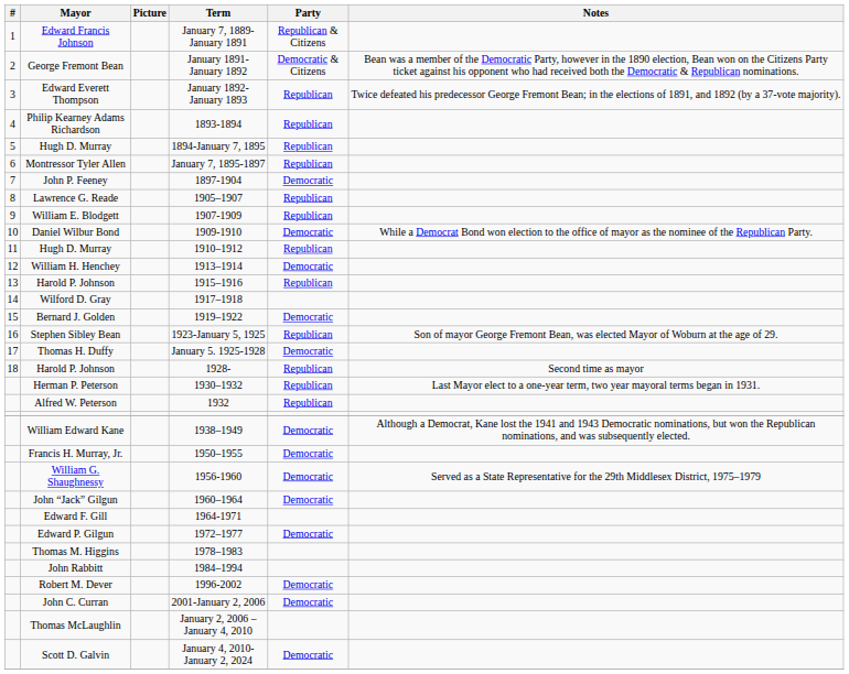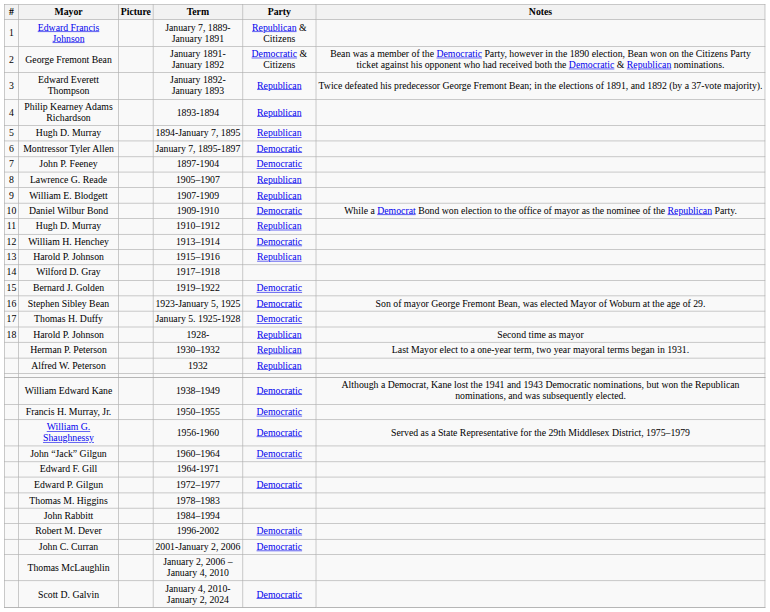 <table class=wikitable style="text-align:center">
 <tr>
 <th>#</th>
 <th>Mayor</th>
 <th>Picture</th>
 <th>Term</th>
 <th>Party</th>
 <th>Notes</th>
 </tr>
 <tr>
 <td>1</td>
 <td><a href='#'>Edward Francis Johnson</a></td>
 <td></td>
 <td>January 7, 1889-January 1891</td>
 <td><a href='#'>Republican</a> & Citizens</td>
 <td></td>
 </tr>
 <tr>
 <td>2</td>
 <td>George Fremont Bean</td>
 <td></td>
 <td>January 1891-January 1892</td>
 <td><a href='#'>Democratic</a> & Citizens</td>
 <td>Bean was a member of the <a href='#'>Democratic</a> Party, however in the 1890 election, Bean won on the Citizens Party ticket against his opponent who had received both the <a href='#'>Democratic</a> & <a href='#'>Republican</a> nominations.</td>
 </tr>
 <tr>
 <td>3</td>
 <td>Edward Everett Thompson</td>
 <td></td>
 <td>January 1892-January 1893</td>
 <td><a href='#'>Republican</a></td>
 <td>Twice defeated his predecessor George Fremont Bean; in the elections of 1891, and 1892 (by a 37-vote majority).</td>
 </tr>
 <tr>
 <td>4</td>
 <td>Philip Kearney Adams Richardson</td>
 <td></td>
 <td>1893-1894</td>
 <td><a href='#'>Republican</a></td>
 <td></td>
 </tr>
 <tr>
 <td>5</td>
 <td>Hugh D. Murray</td>
 <td></td>
 <td>1894-January 7, 1895</td>
 <td><a href='#'>Republican</a></td>
 <td></td>
 </tr>
 <tr>
 <td>6</td>
 <td>Montressor Tyler Allen</td>
 <td></td>
 <td>January 7, 1895-1897</td>
-<td><a href='#'>Republican</a></td>
+<td><a href='#'>Democratic</a></td>
 <td></td>
 </tr>
 <tr>
 <td>7</td>
 <td>John P. Feeney</td>
 <td></td>
 <td>1897-1904</td>
 <td><a href='#'>Democratic</a></td>
 <td></td>
 </tr>
 <tr>
 <td>8</td>
 <td>Lawrence G. Reade</td>
 <td></td>
 <td>1905–1907</td>
 <td><a href='#'>Republican</a></td>
 <td></td>
 </tr>
 <tr>
 <td>9</td>
 <td>William E. Blodgett</td>
 <td></td>
 <td>1907-1909</td>
 <td><a href='#'>Republican</a></td>
 <td></td>
 </tr>
 <tr>
 <td>10</td>
 <td>Daniel Wilbur Bond</td>
 <td></td>
 <td>1909-1910</td>
 <td><a href='#'>Democratic</a></td>
 <td>While a <a href='#'>Democrat</a> Bond won election to the office of mayor as the nominee of the <a href='#'>Republican</a> Party.</td>
 </tr>
 <tr>
 <td>11</td>
 <td>Hugh D. Murray</td>
 <td></td>
 <td>1910–1912</td>
 <td><a href='#'>Republican</a></td>
 <td></td>
 </tr>
 <tr>
 <td>12</td>
 <td>William H. Henchey</td>
 <td></td>
 <td>1913–1914</td>
 <td><a href='#'>Democratic</a></td>
 <td></td>
 </tr>
 <tr>
 <td>13</td>
 <td>Harold P. Johnson</td>
 <td></td>
 <td>1915–1916</td>
 <td><a href='#'>Republican</a></td>
 <td></td>
 </tr>
 <tr>
 <td>14</td>
 <td>Wilford D. Gray</td>
 <td></td>
 <td>1917–1918</td>
 <td></td>
 <td></td>
 </tr>
 <tr>
 <td>15</td>
 <td>Bernard J. Golden</td>
 <td></td>
 <td>1919–1922</td>
 <td><a href='#'>Democratic</a></td>
 <td></td>
 </tr>
 <tr>
 <td>16</td>
 <td>Stephen Sibley Bean</td>
 <td></td>
 <td>1923-January 5, 1925</td>
-<td><a href='#'>Republican</a></td>
+<td><a href='#'>Democratic</a></td>
 <td>Son of mayor George Fremont Bean, was elected Mayor of Woburn at the age of 29.</td>
 </tr>
 <tr>
 <td>17</td>
 <td>Thomas H. Duffy</td>
 <td></td>
 <td>January 5. 1925-1928</td>
 <td><a href='#'>Democratic</a></td>
 <td></td>
 </tr>
 <tr>
 <td>18</td>
 <td>Harold P. Johnson</td>
 <td></td>
 <td>1928-</td>
 <td><a href='#'>Republican</a></td>
 <td>Second time as mayor</td>
 </tr>
 <tr>
 <td></td>
 <td>Herman P. Peterson</td>
 <td></td>
 <td>1930–1932</td>
 <td><a href='#'>Republican</a></td>
 <td>Last Mayor elect to a one-year term, two year mayoral terms began in 1931.</td>
 </tr>
 <tr>
 <td></td>
 <td>Alfred W. Peterson</td>
 <td></td>
 <td>1932</td>
 <td><a href='#'>Republican</a></td>
 <td></td>
 </tr>
 <tr>
 <td></td>
 <td></td>
 <td></td>
 <td></td>
 <td></td>
 <td></td>
 </tr>
 <tr>
 </tr>
 <tr>
 <td></td>
 <td>William Edward Kane</td>
 <td></td>
 <td>1938–1949</td>
 <td><a href='#'>Democratic</a></td>
 <td>Although a Democrat, Kane lost the 1941 and 1943 Democratic nominations, but won the Republican nominations, and was subsequently elected.</td>
 </tr>
 <tr>
 <td></td>
 <td>Francis H. Murray, Jr.</td>
 <td></td>
 <td>1950–1955</td>
 <td><a href='#'>Democratic</a></td>
 <td></td>
 </tr>
 <tr>
 <td></td>
 <td><a href='#'>William G. Shaughnessy</a></td>
 <td></td>
 <td>1956-1960</td>
 <td><a href='#'>Democratic</a></td>
 <td>Served as a State Representative for the 29th Middlesex District, 1975–1979</td>
 </tr>
 <tr>
 <td></td>
 <td>John “Jack” Gilgun</td>
 <td></td>
 <td>1960–1964</td>
 <td><a href='#'>Democratic</a></td>
 <td></td>
 </tr>
 <tr>
 <td></td>
 <td>Edward F. Gill</td>
 <td></td>
 <td>1964-1971</td>
 <td></td>
 <td></td>
 </tr>
 <tr>
 <td></td>
 <td>Edward P. Gilgun</td>
 <td></td>
 <td>1972–1977</td>
 <td><a href='#'>Democratic</a></td>
 <td></td>
 </tr>
 <tr>
 <td></td>
 <td>Thomas M. Higgins</td>
 <td></td>
 <td>1978–1983</td>
 <td></td>
 <td></td>
 </tr>
 <tr>
 <td></td>
 <td>John Rabbitt</td>
 <td></td>
 <td>1984–1994</td>
 <td></td>
 <td></td>
 </tr>
 <tr>
 <td></td>
 <td>Robert M. Dever</td>
 <td></td>
 <td>1996-2002</td>
 <td><a href='#'>Democratic</a></td>
 <td></td>
 </tr>
 <tr>
 <td></td>
 <td>John C. Curran</td>
 <td></td>
 <td>2001-January 2, 2006</td>
 <td><a href='#'>Democratic</a></td>
 <td></td>
 </tr>
 <tr>
 <td></td>
 <td>Thomas McLaughlin</td>
 <td></td>
 <td>January 2, 2006 – January 4, 2010</td>
 <td></td>
 <td></td>
 </tr>
 <tr>
 <td></td>
 <td>Scott D. Galvin</td>
 <td></td>
 <td>January 4, 2010- January 2, 2024</td>
 <td><a href='#'>Democratic</a></td>
 <td></td>
 </tr>
 <tr>
 </tr>
 </table>
